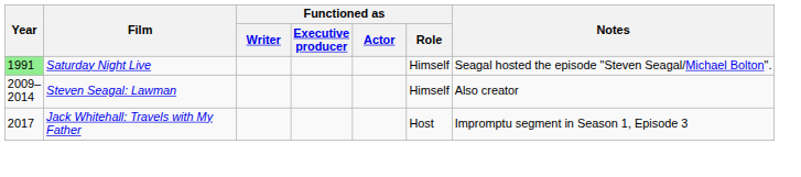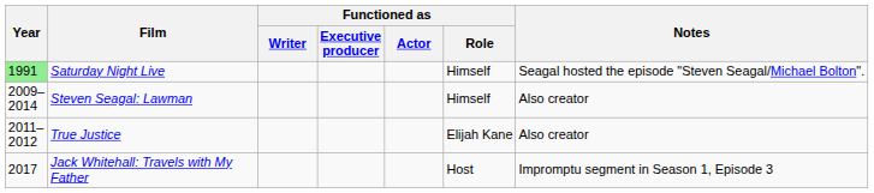 <table class="wikitable sortable" style="margin-right: 0;">
 <tr>
 <th rowspan="2" style="width:33px;">Year</th>
 <th rowspan="2" style="width:250px;">Film</th>
 <th colspan="4">Functioned as</th>
 <th rowspan="2">Notes</th>
 </tr>
 <tr>
 <th style="width:65px;"><a href='#'>Writer</a></th>
 <th style="width:65px;"><a href='#'>Executive producer</a></th>
 <th style="width:65px;"><a href='#'>Actor</a></th>
 <th>Role</th>
 </tr>
 <tr>
 <td style="background: lightgreen;">1991</td>
 <td><em><a href='#'>Saturday Night Live</a></em></td>
 <td></td>
 <td></td>
 <td></td>
 <td>Himself</td>
 <td>Seagal hosted the episode "Steven Seagal/<a href='#'>Michael Bolton</a>".</td>
 </tr>
 <tr>
 <td>2009–2014</td>
 <td><em><a href='#'>Steven Seagal: Lawman</a></em></td>
 <td></td>
 <td></td>
 <td></td>
 <td>Himself</td>
 <td>Also creator</td>
 </tr>
 <tr>
+<td>2011–2012</td>
+<td><em><a href='#'>True Justice</a></em></td>
+<td></td>
+<td></td>
+<td></td>
+<td>Elijah Kane</td>
+<td>Also creator</td>
+</tr>
+<tr>
 <td>2017</td>
 <td><em><a href='#'>Jack Whitehall: Travels with My Father</a></em></td>
 <td></td>
 <td></td>
 <td></td>
 <td>Host</td>
 <td>Impromptu segment in Season 1, Episode 3</td>
 </tr>
 </table>
